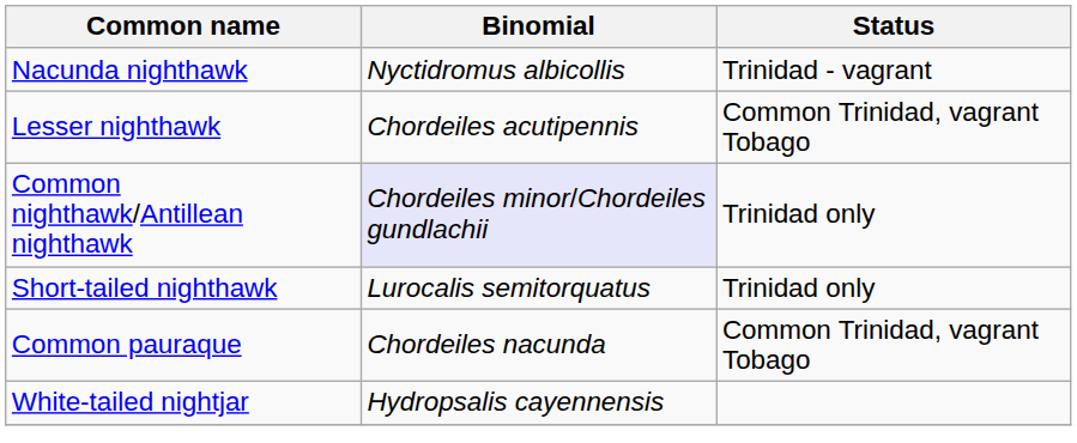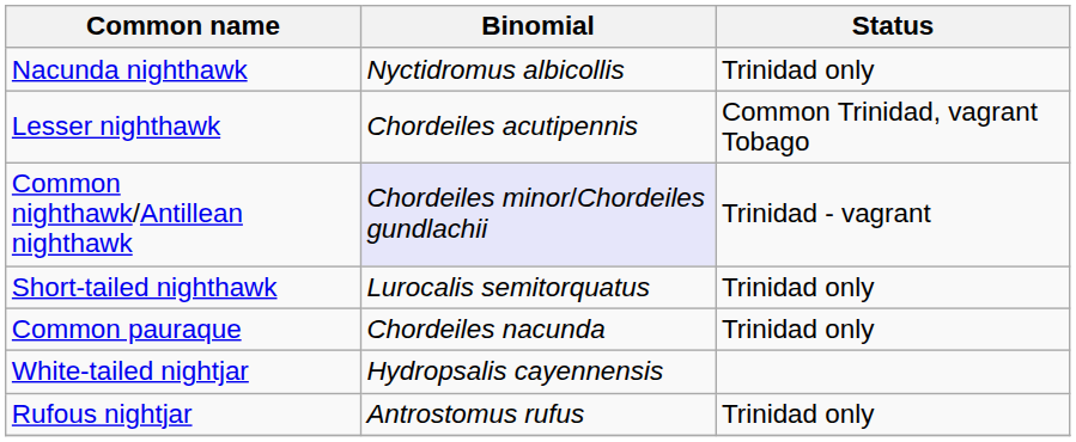 <table width=72% class="wikitable">
 <tr>
 <th width=24%>Common name</th>
 <th width=24%>Binomial</th>
 <th width=24%>Status</th>
 </tr>
 <tr>
 <td><a href='#'>Nacunda nighthawk</a></td>
 <td><em>Nyctidromus albicollis</em></td>
-<td>Trinidad - vagrant</td>
+<td>Trinidad only</td>
 </tr>
 <tr>
 <td><a href='#'>Lesser nighthawk</a></td>
 <td><em>Chordeiles acutipennis</em></td>
 <td>Common Trinidad, vagrant Tobago</td>
 </tr>
 <tr>
 <td><a href='#'>Common nighthawk</a>/<a href='#'>Antillean nighthawk</a></td>
 <td style="background: lavender;"><em>Chordeiles minor</em>/<em>Chordeiles gundlachii</em></td>
-<td>Trinidad only</td>
+<td>Trinidad - vagrant</td>
 </tr>
 <tr>
 <td><a href='#'>Short-tailed nighthawk</a></td>
 <td><em>Lurocalis semitorquatus</em></td>
 <td>Trinidad only</td>
 </tr>
 <tr>
 <td><a href='#'>Common pauraque</a></td>
 <td><em>Chordeiles nacunda</em></td>
-<td>Common Trinidad, vagrant Tobago</td>
+<td>Trinidad only</td>
 </tr>
 <tr>
 <td><a href='#'>White-tailed nightjar</a></td>
 <td><em>Hydropsalis cayennensis</em></td>
 <td></td>
 </tr>
 <tr>
+<td><a href='#'>Rufous nightjar</a></td>
+<td><em>Antrostomus rufus</em></td>
+<td>Trinidad only</td>
+</tr>
+<tr>
 </tr>
 </table>
